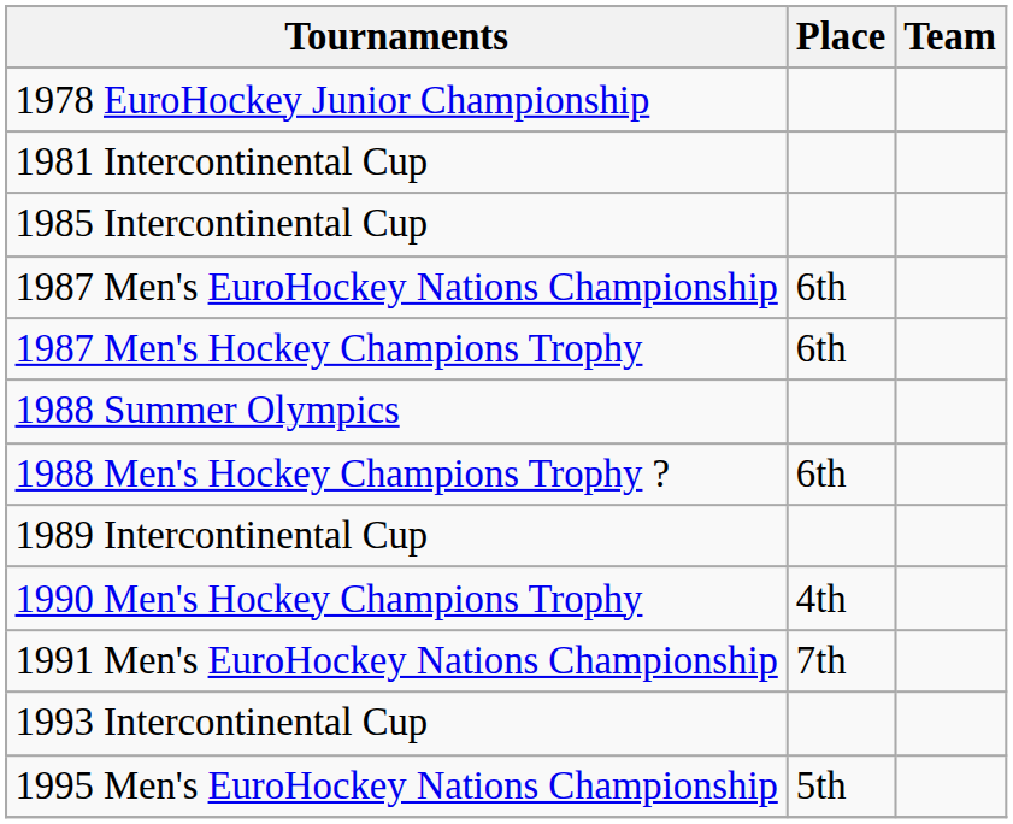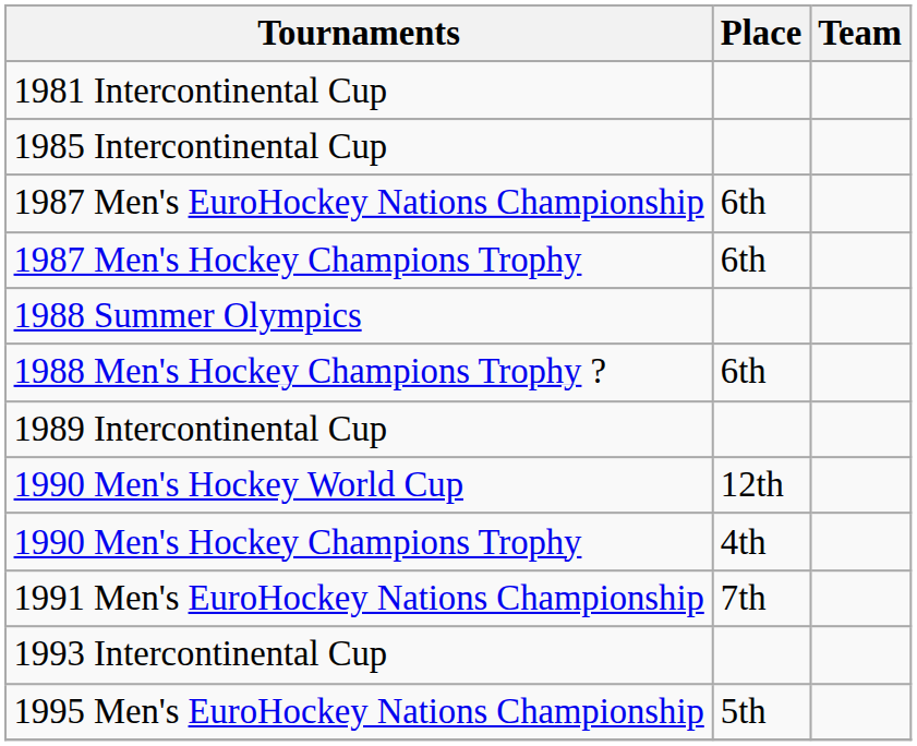 <table class="wikitable collapsible">
 <tr>
 <th>Tournaments</th>
 <th>Place</th>
 <th>Team</th>
-</tr>
-<tr>
-<td>1978 <a href='#'>EuroHockey Junior Championship</a></td>
-<td></td>
-<td></td>
 </tr>
 <tr>
 <td>1981 Intercontinental Cup</td>
 <td></td>
 <td></td>
 </tr>
 <tr>
 <td>1985 Intercontinental Cup</td>
 <td></td>
 <td></td>
 </tr>
 <tr>
 <td>1987 Men's <a href='#'>EuroHockey Nations Championship</a></td>
 <td>6th</td>
 <td></td>
 </tr>
 <tr>
 <td><a href='#'>1987 Men's Hockey Champions Trophy</a></td>
 <td>6th</td>
 <td></td>
 </tr>
 <tr>
 <td><a href='#'>1988 Summer Olympics</a></td>
 <td></td>
 <td></td>
 </tr>
 <tr>
 <td><a href='#'>1988 Men's Hockey Champions Trophy</a> ?</td>
 <td>6th</td>
 <td></td>
 </tr>
 <tr>
 <td>1989 Intercontinental Cup</td>
 <td></td>
 <td></td>
 </tr>
 <tr>
+<td><a href='#'>1990 Men's Hockey World Cup</a></td>
+<td>12th</td>
+<td></td>
+</tr>
+<tr>
 <td><a href='#'>1990 Men's Hockey Champions Trophy</a></td>
 <td>4th</td>
 <td></td>
 </tr>
 <tr>
 <td>1991 Men's <a href='#'>EuroHockey Nations Championship</a></td>
 <td>7th</td>
 <td></td>
 </tr>
 <tr>
 <td>1993 Intercontinental Cup</td>
 <td></td>
 <td></td>
 </tr>
 <tr>
 <td>1995 Men's <a href='#'>EuroHockey Nations Championship</a></td>
 <td>5th</td>
 <td></td>
 </tr>
 <tr>
 </tr>
 </table>
